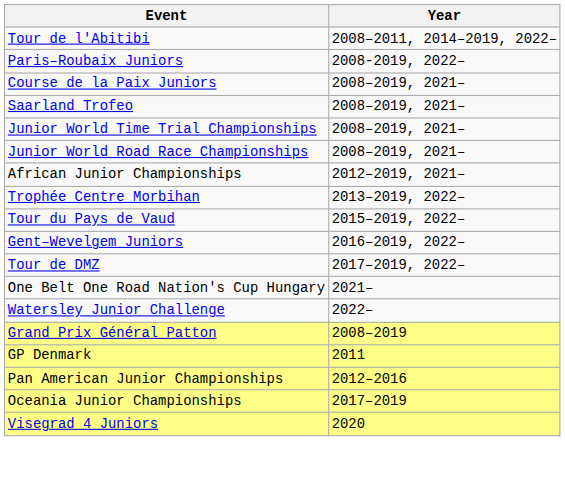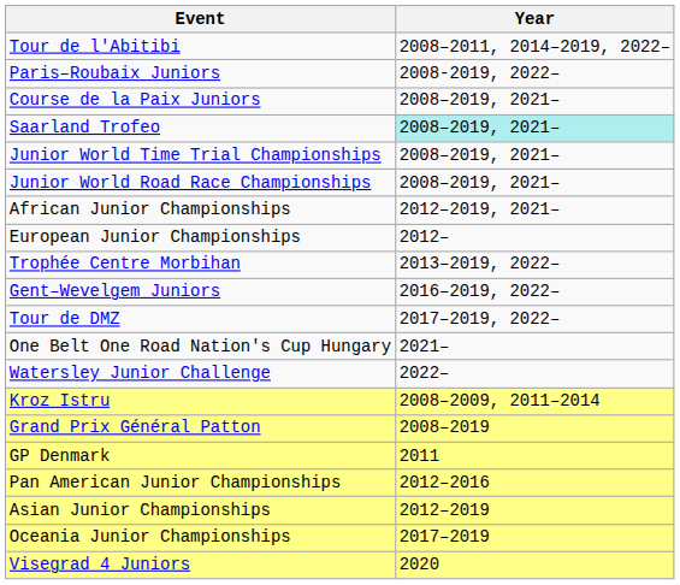 <table class="wikitable">
 <tr>
 <th>Event</th>
 <th>Year</th>
 </tr>
 <tr>
 <td> <a href='#'>Tour de l'Abitibi</a></td>
 <td>2008–2011, 2014–2019, 2022–</td>
 </tr>
 <tr>
 <td> <a href='#'>Paris–Roubaix Juniors</a></td>
 <td>2008-2019, 2022–</td>
 </tr>
 <tr>
 <td> <a href='#'>Course de la Paix Juniors</a></td>
 <td>2008–2019, 2021–</td>
 </tr>
 <tr>
 <td> <a href='#'>Saarland Trofeo</a></td>
-<td>2008–2019, 2021–</td>
+<td style="background: paleturquoise;">2008–2019, 2021–</td>
 </tr>
 <tr>
 <td><a href='#'>Junior World Time Trial Championships</a></td>
 <td>2008–2019, 2021–</td>
 </tr>
 <tr>
 <td><a href='#'>Junior World Road Race Championships</a></td>
 <td>2008–2019, 2021–</td>
 </tr>
 <tr>
 <td>African Junior Championships</td>
 <td>2012–2019, 2021–</td>
 </tr>
 <tr>
+<td>European Junior Championships</td>
+<td>2012–</td>
+</tr>
+<tr>
 <td> <a href='#'>Trophée Centre Morbihan</a></td>
 <td>2013–2019, 2022–</td>
-</tr>
-<tr>
-<td> <a href='#'>Tour du Pays de Vaud</a></td>
-<td>2015–2019, 2022–</td>
 </tr>
 <tr>
 <td> <a href='#'>Gent–Wevelgem Juniors</a></td>
 <td>2016–2019, 2022–</td>
 </tr>
 <tr>
 <td> <a href='#'>Tour de DMZ</a></td>
 <td>2017–2019, 2022–</td>
 </tr>
 <tr>
 <td> One Belt One Road Nation's Cup Hungary</td>
 <td>2021–</td>
 </tr>
 <tr>
 <td> <a href='#'>Watersley Junior Challenge</a></td>
 <td>2022–</td>
 </tr>
 <tr bgcolor="#ffff88">
+<td> <a href='#'>Kroz Istru</a></td>
+<td>2008–2009, 2011–2014</td>
+</tr>
+<tr bgcolor="#ffff88">
 <td> <a href='#'>Grand Prix Général Patton</a></td>
 <td>2008–2019</td>
 </tr>
 <tr bgcolor="#ffff88">
 <td> GP Denmark</td>
 <td>2011</td>
 </tr>
 <tr bgcolor="#ffff88">
 <td>Pan American Junior Championships</td>
 <td>2012–2016</td>
 </tr>
 <tr bgcolor="#ffff88">
+<td>Asian Junior Championships</td>
+<td>2012–2019</td>
+</tr>
+<tr bgcolor="#ffff88">
 <td>Oceania Junior Championships</td>
 <td>2017–2019</td>
 </tr>
 <tr bgcolor="#ffff88">
 <td> <a href='#'>Visegrad 4 Juniors</a></td>
 <td>2020</td>
 </tr>
 </table>
